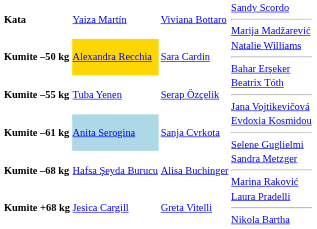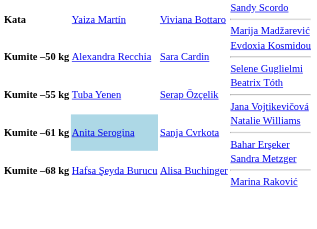 <table>
 <tr>
 <td><strong>Kata</strong></td>
 <td> <a href='#'>Yaiza Martín</a></td>
 <td> <a href='#'>Viviana Bottaro</a></td>
 <td> <a href='#'>Sandy Scordo</a><hr> <a href='#'>Marija Madžarević</a></td>
 </tr>
 <tr>
 <td><strong>Kumite –50 kg</strong></td>
-<td style="background: gold;"> <a href='#'>Alexandra Recchia</a></td>
+<td> <a href='#'>Alexandra Recchia</a></td>
 <td> <a href='#'>Sara Cardin</a></td>
-<td> <a href='#'>Natalie Williams</a><hr> <a href='#'>Bahar Erşeker</a></td>
+<td> <a href='#'>Evdoxia Kosmidou</a><hr> <a href='#'>Selene Guglielmi</a></td>
 </tr>
 <tr>
 <td><strong>Kumite –55 kg</strong></td>
 <td> <a href='#'>Tuba Yenen</a></td>
 <td> <a href='#'>Serap Özçelik</a></td>
 <td> <a href='#'>Beatrix Tóth</a><hr> <a href='#'>Jana Vojtikevičová</a></td>
 </tr>
 <tr>
 <td><strong>Kumite –61 kg</strong></td>
 <td style="background: lightblue;"> <a href='#'>Anita Serogina</a></td>
 <td> <a href='#'>Sanja Cvrkota</a></td>
-<td> <a href='#'>Evdoxia Kosmidou</a><hr> <a href='#'>Selene Guglielmi</a></td>
+<td> <a href='#'>Natalie Williams</a><hr> <a href='#'>Bahar Erşeker</a></td>
 </tr>
 <tr>
 <td><strong>Kumite –68 kg</strong></td>
 <td> <a href='#'>Hafsa Şeyda Burucu</a></td>
 <td> <a href='#'>Alisa Buchinger</a></td>
 <td> <a href='#'>Sandra Metzger</a><hr> <a href='#'>Marina Raković</a></td>
 </tr>
-<tr>
-<td><strong>Kumite +68 kg</strong></td>
-<td> <a href='#'>Jesica Cargill</a></td>
-<td> <a href='#'>Greta Vitelli</a></td>
-<td> <a href='#'>Laura Pradelli</a><hr> <a href='#'>Nikola Bartha</a></td>
-</tr>
 </table>
